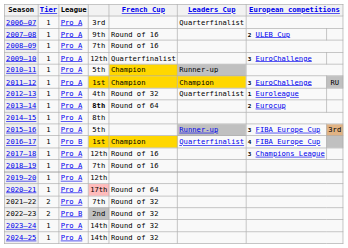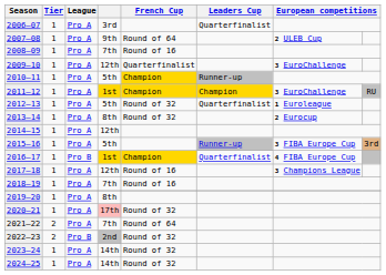 <table class="wikitable" style="font-size:85%">
 <tr>
 <th>Season</th>
 <th><a href='#'>Tier</a></th>
 <th>League</th>
 <th></th>
 <th><a href='#'>French Cup</a></th>
 <th><a href='#'>Leaders Cup</a></th>
 <th colspan=2><a href='#'>European competitions</a></th>
 </tr>
 <tr>
 <td style="background:#efefef;"><a href='#'>2006–07</a></td>
 <td align="center">1</td>
 <td><a href='#'>Pro A</a></td>
 <td align="center">3rd</td>
 <td></td>
 <td>Quarterfinalist</td>
 <td colspan=2></td>
 </tr>
 <tr>
 <td style="background:#efefef;"><a href='#'>2007–08</a></td>
 <td align="center">1</td>
 <td><a href='#'>Pro A</a></td>
 <td align="center">9th</td>
-<td>Round of 16</td>
+<td>Round of 64</td>
 <td></td>
 <td><small><strong>2</strong></small> <a href='#'>ULEB Cup</a></td>
 <td align=center></td>
 </tr>
 <tr>
 <td style="background:#efefef;"><a href='#'>2008–09</a></td>
 <td align="center">1</td>
 <td><a href='#'>Pro A</a></td>
 <td align="center">7th</td>
 <td>Round of 16</td>
 <td></td>
 <td colspan=2></td>
 </tr>
 <tr>
 <td style="background:#efefef;"><a href='#'>2009–10</a></td>
 <td align="center">1</td>
 <td><a href='#'>Pro A</a></td>
 <td align="center">12th</td>
 <td>Quarterfinalist</td>
 <td></td>
 <td><small><strong>3</strong></small> <a href='#'>EuroChallenge</a></td>
 <td align=center></td>
 </tr>
 <tr>
 <td style="background:#efefef;"><a href='#'>2010–11</a></td>
 <td align="center">1</td>
 <td><a href='#'>Pro A</a></td>
 <td align="center">5th</td>
 <td style="background:gold">Champion</td>
 <td style="background:silver">Runner-up</td>
 <td colspan=2></td>
 </tr>
 <tr>
 <td style="background:#efefef;"><a href='#'>2011–12</a></td>
 <td align="center">1</td>
 <td><a href='#'>Pro A</a></td>
 <td style="background:gold" align="center">1st</td>
 <td style="background:gold">Champion</td>
 <td style="background:gold">Champion</td>
 <td><small><strong>3</strong></small> <a href='#'>EuroChallenge</a></td>
 <td align=center style="background:silver">RU</td>
 </tr>
 <tr>
 <td style="background:#efefef;"><a href='#'>2012–13</a></td>
 <td align="center">1</td>
 <td><a href='#'>Pro A</a></td>
-<td align="center">4th</td>
+<td align="center">5th</td>
 <td>Round of 32</td>
 <td>Quarterfinalist</td>
 <td><small><strong>1</strong></small> <a href='#'>Euroleague</a></td>
 <td align=center></td>
 </tr>
 <tr>
 <td style="background:#efefef;"><a href='#'>2013–14</a></td>
 <td align="center">1</td>
 <td><a href='#'>Pro A</a></td>
-<td align="center"><strong>8th</strong></td>
-<td>Round of 64</td>
+<td align="center">8th</td>
+<td>Round of 32</td>
 <td></td>
 <td><small><strong>2</strong></small> <a href='#'>Eurocup</a></td>
 <td align=center></td>
 </tr>
 <tr>
 <td style="background:#efefef;"><a href='#'>2014–15</a></td>
 <td align="center">1</td>
 <td><a href='#'>Pro A</a></td>
-<td align="center">8th</td>
+<td align="center">12th</td>
 <td></td>
 <td></td>
 <td colspan=2></td>
 </tr>
 <tr>
 <td style="background:#efefef;"><a href='#'>2015–16</a></td>
 <td align="center">1</td>
 <td><a href='#'>Pro A</a></td>
 <td align="center">5th</td>
 <td></td>
 <td bgcolor=silver><a href='#'>Runner-up</a></td>
 <td><small><strong>3</strong></small> <a href='#'>FIBA Europe Cup</a></td>
 <td style="background:#e1b384; text-align:center">3rd</td>
 </tr>
 <tr>
 <td style="background:#efefef;"><a href='#'>2016–17</a></td>
 <td align="center">1</td>
 <td><a href='#'>Pro B</a></td>
 <td style="background:gold" align="center">1st</td>
 <td style="background:gold">Champion</td>
 <td><a href='#'>Quarterfinalist</a></td>
 <td><small><strong>4</strong></small> <a href='#'>FIBA Europe Cup</a></td>
 <td align=center bgcolor=silver></td>
 </tr>
 <tr>
 <td style="background:#efefef;"><a href='#'>2017–18</a></td>
 <td align="center">1</td>
 <td><a href='#'>Pro A</a></td>
 <td align="center">12th</td>
 <td>Round of 16</td>
 <td></td>
 <td><small><strong>3</strong></small> <a href='#'>Champions League</a></td>
 <td align=center></td>
 </tr>
 <tr>
 <td style="background:#efefef;"><a href='#'>2018–19</a></td>
 <td align="center">1</td>
 <td><a href='#'>Pro A</a></td>
 <td align="center">7th</td>
 <td>Round of 16</td>
 <td></td>
 <td colspan=2></td>
 </tr>
 <tr>
 </tr>
 <tr>
 <td style="background:#efefef;"><a href='#'>2019–20</a></td>
 <td align="center">1</td>
 <td><a href='#'>Pro A</a></td>
-<td align="center">12th</td>
+<td align="center">8th</td>
 <td></td>
 <td></td>
 <td colspan=2></td>
 </tr>
 <tr>
 <td style="background:#efefef;"><a href='#'>2020–21</a></td>
 <td align="center">1</td>
 <td><a href='#'>Pro A</a></td>
 <td bgcolor=#FFBBBB align="center">17th</td>
-<td>Round of 64</td>
+<td>Round of 32</td>
 <td></td>
 <td colspan=2></td>
 </tr>
 <tr>
 <td style="background:#efefef;">2021–22</td>
 <td align="center">2</td>
 <td><a href='#'>Pro A</a></td>
 <td align="center">7th</td>
-<td>Round of 32</td>
+<td>Round of 64</td>
 <td></td>
 <td colspan=2></td>
 </tr>
 <tr>
 <td style="background:#efefef;">2022–23</td>
 <td align="center">2</td>
 <td><a href='#'>Pro B</a></td>
 <td bgcolor=silver align="center">2nd</td>
 <td>Round of 32</td>
 <td></td>
 <td colspan=2></td>
 </tr>
 <tr>
 <td style="background:#efefef;"><a href='#'>2023–24</a></td>
 <td align="center">1</td>
 <td><a href='#'>Pro A</a></td>
 <td align="center">14th</td>
 <td>Round of 32</td>
 <td></td>
 <td colspan=2></td>
 </tr>
 <tr>
 <td style="background:#efefef;"><a href='#'>2024–25</a></td>
 <td align="center">1</td>
 <td><a href='#'>Pro A</a></td>
 <td align="center">14th</td>
 <td>Round of 32</td>
 <td></td>
 <td colspan=2></td>
 </tr>
 </table>
